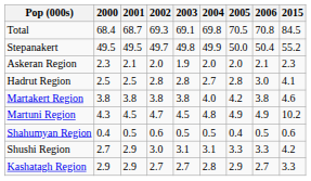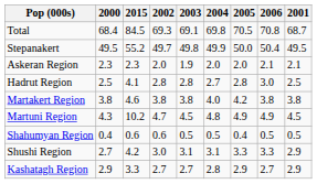 <table class="wikitable">
 <tr>
 <th>Pop (000s)</th>
 <th>2000</th>
-<th>2001</th>
+<th>2015</th>
 <th>2002</th>
 <th>2003</th>
 <th>2004</th>
 <th>2005</th>
 <th>2006</th>
-<th>2015</th>
+<th>2001</th>
 </tr>
 <tr --->
 <td>Total</td>
 <td>68.4</td>
-<td>68.7</td>
+<td>84.5</td>
 <td>69.3</td>
 <td>69.1</td>
 <td>69.8</td>
 <td>70.5</td>
 <td>70.8</td>
-<td>84.5</td>
+<td>68.7</td>
 </tr>
 <tr --->
 <td>Stepanakert</td>
 <td>49.5</td>
-<td>49.5</td>
+<td>55.2</td>
 <td>49.7</td>
 <td>49.8</td>
 <td>49.9</td>
 <td>50.0</td>
 <td>50.4</td>
-<td>55.2</td>
+<td>49.5</td>
 </tr>
 <tr --->
 <td>Askeran Region</td>
 <td>2.3</td>
-<td>2.1</td>
+<td>2.3</td>
 <td>2.0</td>
 <td>1.9</td>
 <td>2.0</td>
 <td>2.0</td>
 <td>2.1</td>
-<td>2.3</td>
+<td>2.1</td>
 </tr>
 <tr --->
 <td>Hadrut Region</td>
 <td>2.5</td>
-<td>2.5</td>
+<td>4.1</td>
 <td>2.8</td>
 <td>2.8</td>
 <td>2.7</td>
 <td>2.8</td>
 <td>3.0</td>
-<td>4.1</td>
+<td>2.5</td>
 </tr>
 <tr --->
 <td><a href='#'>Martakert Region</a></td>
 <td>3.8</td>
-<td>3.8</td>
+<td>4.6</td>
 <td>3.8</td>
 <td>3.8</td>
 <td>4.0</td>
 <td>4.2</td>
 <td>3.8</td>
-<td>4.6</td>
+<td>3.8</td>
 </tr>
 <tr --->
 <td><a href='#'>Martuni Region</a></td>
 <td>4.3</td>
-<td>4.5</td>
+<td>10.2</td>
 <td>4.7</td>
 <td>4.5</td>
 <td>4.8</td>
 <td>4.9</td>
 <td>4.9</td>
-<td>10.2</td>
+<td>4.5</td>
 </tr>
 <tr --->
 <td><a href='#'>Shahumyan Region</a></td>
 <td>0.4</td>
-<td>0.5</td>
+<td>0.6</td>
 <td>0.6</td>
 <td>0.5</td>
 <td>0.5</td>
 <td>0.4</td>
 <td>0.5</td>
-<td>0.6</td>
+<td>0.5</td>
 </tr>
 <tr --->
 <td>Shushi Region</td>
 <td>2.7</td>
-<td>2.9</td>
+<td>4.2</td>
 <td>3.0</td>
 <td>3.1</td>
 <td>3.1</td>
 <td>3.3</td>
 <td>3.3</td>
-<td>4.2</td>
+<td>2.9</td>
 </tr>
 <tr --->
 <td><a href='#'>Kashatagh Region</a></td>
 <td>2.9</td>
-<td>2.9</td>
+<td>3.3</td>
 <td>2.7</td>
 <td>2.7</td>
 <td>2.8</td>
 <td>2.9</td>
 <td>2.7</td>
-<td>3.3</td>
+<td>2.9</td>
 </tr>
 </table>
